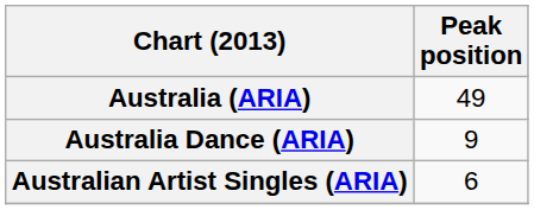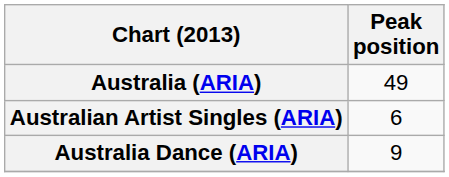 <table class="wikitable sortable plainrowheaders">
 <tr>
 <th scope="col">Chart (2013)</th>
 <th scope="col">Peak<br>position</th>
 </tr>
 <tr>
 <th scope="row">Australia (<a href='#'>ARIA</a>)</th>
 <td style="text-align:center;">49</td>
 </tr>
 <tr>
+<th scope="row">Australian Artist Singles (<a href='#'>ARIA</a>)</th>
+<td style="text-align:center;">6</td>
+</tr>
+<tr>
 <th scope="row">Australia Dance (<a href='#'>ARIA</a>)</th>
 <td style="text-align:center;">9</td>
 </tr>
 <tr>
-<th scope="row">Australian Artist Singles (<a href='#'>ARIA</a>)</th>
-<td style="text-align:center;">6</td>
-</tr>
-<tr>
 </tr>
 </table>
